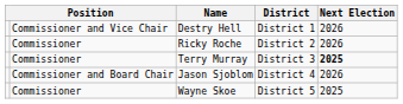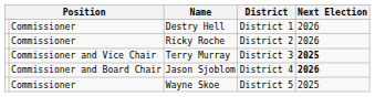 <table class="wikitable">
 <tr>
 <th colspan="2">Position</th>
 <th>Name</th>
 <th>District</th>
 <th>Next Election</th>
 </tr>
 <tr>
 <td></td>
-<td>Commissioner and Vice Chair</td>
+<td>Commissioner</td>
 <td>Destry Hell</td>
 <td>District 1</td>
 <td>2026</td>
 </tr>
 <tr>
 <td></td>
 <td>Commissioner</td>
 <td>Ricky Roche</td>
 <td>District 2</td>
 <td>2026</td>
 </tr>
 <tr>
 <td></td>
-<td>Commissioner</td>
+<td>Commissioner and Vice Chair</td>
 <td>Terry Murray</td>
 <td>District 3</td>
 <td><strong>2025</strong></td>
 </tr>
 <tr>
 <td></td>
 <td>Commissioner and Board Chair</td>
 <td>Jason Sjoblom</td>
 <td>District 4</td>
-<td>2026</td>
+<td><strong>2026</strong></td>
 </tr>
 <tr>
 <td></td>
 <td>Commissioner</td>
 <td>Wayne Skoe</td>
 <td>District 5</td>
 <td>2025</td>
 </tr>
 </table>
